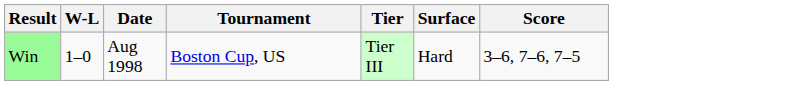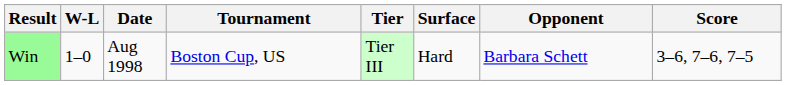 <table class="sortable wikitable">
 <tr>
 <th>Result</th>
 <th class="unsortable">W-L</th>
 <th style="width:50px">Date</th>
 <th style="width:170px">Tournament</th>
 <th style="width:40px">Tier</th>
 <th style="width:50px">Surface</th>
+<th style="width:150px">Opponent</th>
 <th style="width:110px" class="unsortable">Score</th>
 </tr>
 <tr>
 <td style="background:#98fb98;">Win</td>
 <td>1–0</td>
 <td>Aug 1998</td>
 <td><a href='#'>Boston Cup</a>, US</td>
 <td style="background:#ccffcc;">Tier III</td>
 <td>Hard</td>
+<td> <a href='#'>Barbara Schett</a></td>
 <td>3–6, 7–6, 7–5</td>
 </tr>
 </table>
